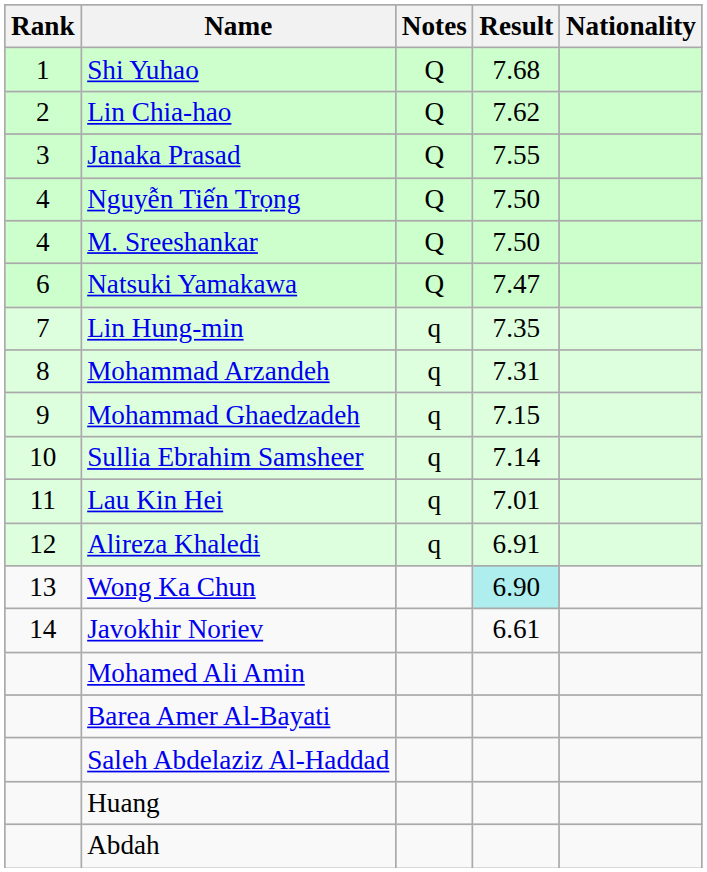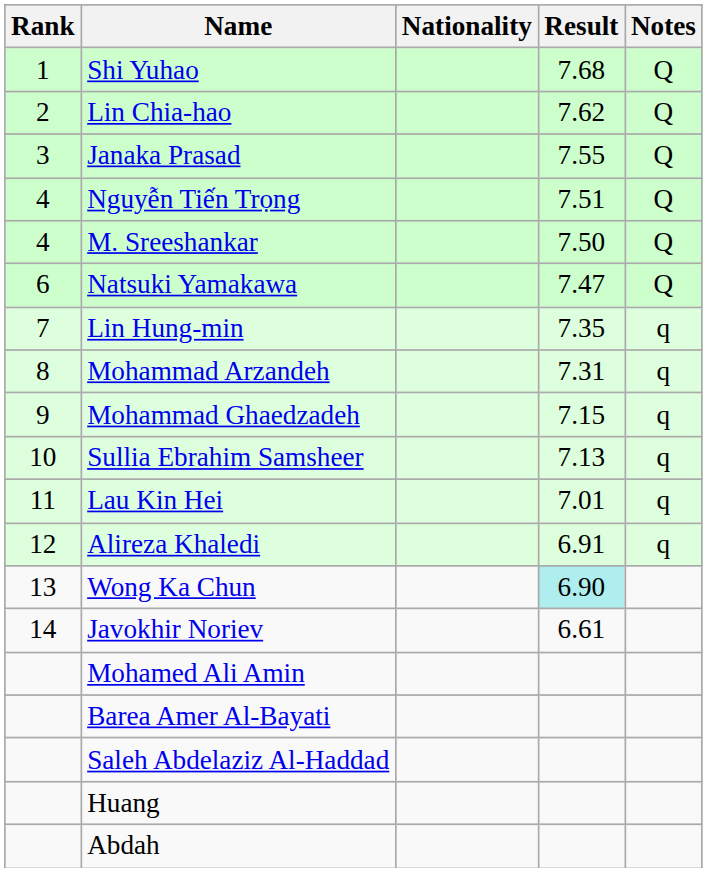 <table class="wikitable sortable" style="text-align:center">
 <tr>
 <th>Rank</th>
 <th>Name</th>
+<th>Nationality</th>
+<th>Result</th>
 <th>Notes</th>
-<th>Result</th>
-<th>Nationality</th>
 </tr>
 <tr bgcolor=ccffcc>
 <td>1</td>
 <td align=left><a href='#'>Shi Yuhao</a></td>
+<td align=left></td>
+<td>7.68</td>
 <td>Q</td>
-<td>7.68</td>
-<td align=left></td>
 </tr>
 <tr bgcolor=ccffcc>
 <td>2</td>
 <td align=left><a href='#'>Lin Chia-hao</a></td>
+<td align=left></td>
+<td>7.62</td>
 <td>Q</td>
-<td>7.62</td>
-<td align=left></td>
 </tr>
 <tr bgcolor=ccffcc>
 <td>3</td>
 <td align=left><a href='#'>Janaka Prasad</a></td>
+<td align=left></td>
+<td>7.55</td>
 <td>Q</td>
-<td>7.55</td>
-<td align=left></td>
 </tr>
 <tr bgcolor=ccffcc>
 <td>4</td>
 <td align=left><a href='#'>Nguyễn Tiến Trọng</a></td>
+<td align=left></td>
+<td>7.51</td>
 <td>Q</td>
-<td>7.50</td>
-<td align=left></td>
 </tr>
 <tr bgcolor=ccffcc>
 <td>4</td>
 <td align=left><a href='#'>M. Sreeshankar</a></td>
+<td align=left></td>
+<td>7.50</td>
 <td>Q</td>
-<td>7.50</td>
-<td align=left></td>
 </tr>
 <tr bgcolor=ccffcc>
 <td>6</td>
 <td align=left><a href='#'>Natsuki Yamakawa</a></td>
+<td align=left></td>
+<td>7.47</td>
 <td>Q</td>
-<td>7.47</td>
-<td align=left></td>
 </tr>
 <tr bgcolor=ddffdd>
 <td>7</td>
 <td align=left><a href='#'>Lin Hung-min</a></td>
+<td align=left></td>
+<td>7.35</td>
 <td>q</td>
-<td>7.35</td>
-<td align=left></td>
 </tr>
 <tr bgcolor=ddffdd>
 <td>8</td>
 <td align=left><a href='#'>Mohammad Arzandeh</a></td>
+<td align=left></td>
+<td>7.31</td>
 <td>q</td>
-<td>7.31</td>
-<td align=left></td>
 </tr>
 <tr bgcolor=ddffdd>
 <td>9</td>
 <td align=left><a href='#'>Mohammad Ghaedzadeh</a></td>
+<td align=left></td>
+<td>7.15</td>
 <td>q</td>
-<td>7.15</td>
-<td align=left></td>
 </tr>
 <tr bgcolor=ddffdd>
 <td>10</td>
 <td align=left><a href='#'>Sullia Ebrahim Samsheer</a></td>
+<td align=left></td>
+<td>7.13</td>
 <td>q</td>
-<td>7.14</td>
-<td align=left></td>
 </tr>
 <tr bgcolor=ddffdd>
 <td>11</td>
 <td align=left><a href='#'>Lau Kin Hei</a></td>
+<td align=left></td>
+<td>7.01</td>
 <td>q</td>
-<td>7.01</td>
-<td align=left></td>
 </tr>
 <tr bgcolor=ddffdd>
 <td>12</td>
 <td align=left><a href='#'>Alireza Khaledi</a></td>
+<td align=left></td>
+<td>6.91</td>
 <td>q</td>
-<td>6.91</td>
-<td align=left></td>
 </tr>
 <tr>
 <td>13</td>
 <td align=left><a href='#'>Wong Ka Chun</a></td>
+<td align=left></td>
+<td style="background: paleturquoise;">6.90</td>
 <td></td>
-<td style="background: paleturquoise;">6.90</td>
-<td align=left></td>
 </tr>
 <tr>
 <td>14</td>
 <td align=left><a href='#'>Javokhir Noriev</a></td>
+<td align=left></td>
+<td>6.61</td>
 <td></td>
-<td>6.61</td>
-<td align=left></td>
 </tr>
 <tr>
 <td></td>
 <td align=left><a href='#'>Mohamed Ali Amin</a></td>
+<td align=left></td>
 <td></td>
 <td></td>
-<td align=left></td>
 </tr>
 <tr>
 <td></td>
 <td align=left><a href='#'>Barea Amer Al-Bayati</a></td>
+<td align=left></td>
 <td></td>
 <td></td>
-<td align=left></td>
 </tr>
 <tr>
 <td></td>
 <td align=left><a href='#'>Saleh Abdelaziz Al-Haddad</a></td>
+<td align=left></td>
 <td></td>
 <td></td>
-<td align=left></td>
 </tr>
 <tr>
 <td></td>
 <td align=left>Huang</td>
+<td align=left></td>
 <td></td>
 <td></td>
-<td align=left></td>
 </tr>
 <tr>
 <td></td>
 <td align=left>Abdah</td>
+<td align=left></td>
 <td></td>
 <td></td>
-<td align=left></td>
 </tr>
 </table>
